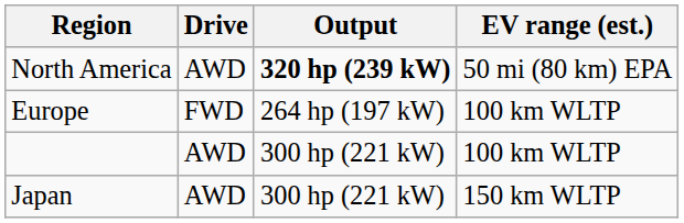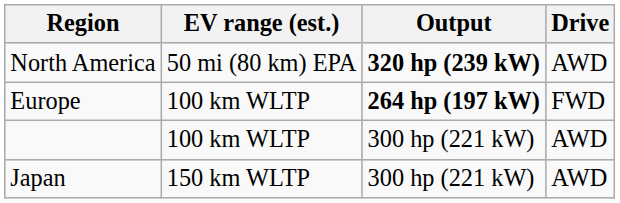 <table class="wikitable">
 <tr>
 <th>Region</th>
+<th>EV range (est.)</th>
+<th>Output</th>
 <th>Drive</th>
-<th>Output</th>
-<th>EV range (est.)</th>
 </tr>
 <tr>
 <td>North America</td>
+<td>50 mi (80 km) EPA</td>
+<td><strong>320 hp (239 kW)</strong></td>
 <td>AWD</td>
-<td><strong>320 hp (239 kW)</strong></td>
-<td>50 mi (80 km) EPA</td>
 </tr>
 <tr>
 <td>Europe</td>
+<td>100 km WLTP</td>
+<td><strong>264 hp (197 kW)</strong></td>
 <td>FWD</td>
-<td>264 hp (197 kW)</td>
-<td>100 km WLTP</td>
 </tr>
 <tr>
 <td></td>
+<td>100 km WLTP</td>
+<td>300 hp (221 kW)</td>
 <td>AWD</td>
-<td>300 hp (221 kW)</td>
-<td>100 km WLTP</td>
 </tr>
 <tr>
 <td>Japan</td>
+<td>150 km WLTP</td>
+<td>300 hp (221 kW)</td>
 <td>AWD</td>
-<td>300 hp (221 kW)</td>
-<td>150 km WLTP</td>
 </tr>
 </table>
